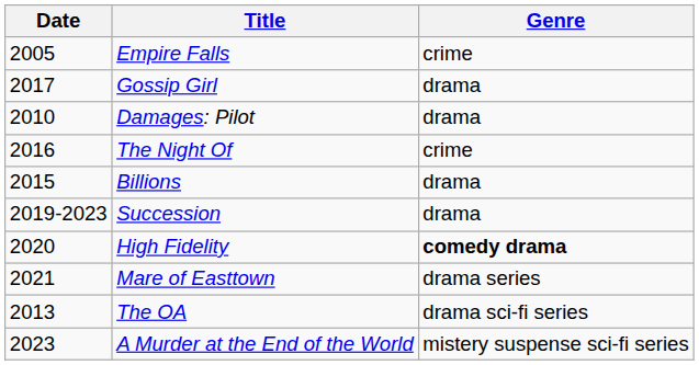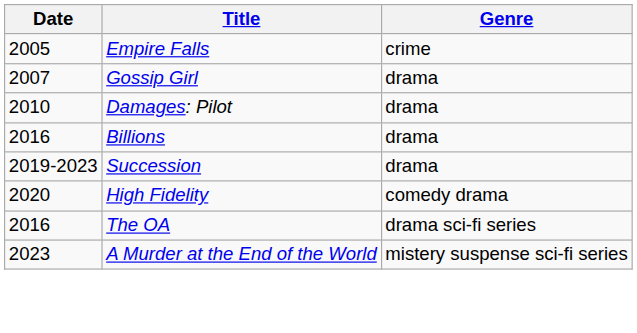 <table class="wikitable sortable">
 <tr>
 <th>Date</th>
 <th><a href='#'>Title</a></th>
 <th><a href='#'>Genre</a></th>
 </tr>
 <tr>
 <td>2005</td>
 <td><em><a href='#'>Empire Falls</a></em></td>
 <td>crime</td>
 </tr>
 <tr>
-<td>2017</td>
+<td>2007</td>
 <td><em><a href='#'>Gossip Girl</a></em></td>
 <td>drama</td>
 </tr>
 <tr>
 <td>2010</td>
 <td><em><a href='#'>Damages</a>: Pilot</em></td>
 <td>drama</td>
 </tr>
 <tr>
 <td>2016</td>
-<td><em><a href='#'>The Night Of</a></em></td>
-<td>crime</td>
-</tr>
-<tr>
-<td>2015</td>
 <td><em><a href='#'>Billions</a></em></td>
 <td>drama</td>
 </tr>
 <tr>
 <td>2019-2023</td>
 <td><em><a href='#'>Succession</a></em></td>
 <td>drama</td>
 </tr>
 <tr>
 <td>2020</td>
 <td><em><a href='#'>High Fidelity</a></em></td>
-<td><strong>comedy drama</strong></td>
+<td>comedy drama</td>
 </tr>
 <tr>
-<td>2021</td>
-<td><em><a href='#'>Mare of Easttown</a></em></td>
-<td>drama series</td>
-</tr>
-<tr>
-<td>2013</td>
+<td>2016</td>
 <td><em><a href='#'>The OA</a></em></td>
 <td>drama sci-fi series</td>
 </tr>
 <tr>
 <td>2023</td>
 <td><em><a href='#'>A Murder at the End of the World</a></em></td>
 <td>mistery suspense sci-fi series</td>
 </tr>
 </table>
